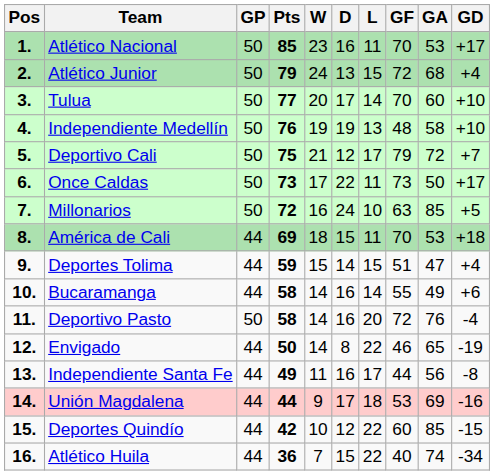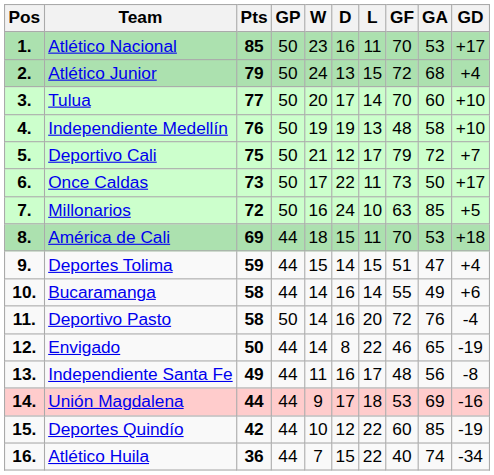 <table class="wikitable sortable" style="text-align: center;">
 <tr>
 <th align="center">Pos</th>
 <th align="center">Team</th>
+<th align="center">Pts</th>
 <th align="center">GP</th>
-<th align="center">Pts</th>
 <th align="center">W</th>
 <th align="center">D</th>
 <th align="center">L</th>
 <th align="center">GF</th>
 <th align="center">GA</th>
 <th align="center">GD</th>
 </tr>
 <tr style="background: #ACE1AF;">
 <td><strong>1.</strong></td>
 <td align="left"><a href='#'>Atlético Nacional</a></td>
+<td><strong>85</strong></td>
 <td>50</td>
-<td><strong>85</strong></td>
 <td>23</td>
 <td>16</td>
 <td>11</td>
 <td>70</td>
 <td>53</td>
 <td>+17</td>
 </tr>
 <tr style="background: #ACE1AF;">
 <td><strong>2.</strong></td>
 <td align="left"><a href='#'>Atlético Junior</a></td>
+<td><strong>79</strong></td>
 <td>50</td>
-<td><strong>79</strong></td>
 <td>24</td>
 <td>13</td>
 <td>15</td>
 <td>72</td>
 <td>68</td>
 <td>+4</td>
 </tr>
 <tr style="background: #CCFFCC;">
 <td><strong>3.</strong></td>
 <td align="left"><a href='#'>Tulua</a></td>
+<td><strong>77</strong></td>
 <td>50</td>
-<td><strong>77</strong></td>
 <td>20</td>
 <td>17</td>
 <td>14</td>
 <td>70</td>
 <td>60</td>
 <td>+10</td>
 </tr>
 <tr style="background: #CCFFCC;">
 <td><strong>4.</strong></td>
 <td align="left"><a href='#'>Independiente Medellín</a></td>
+<td><strong>76</strong></td>
 <td>50</td>
-<td><strong>76</strong></td>
 <td>19</td>
 <td>19</td>
 <td>13</td>
 <td>48</td>
 <td>58</td>
 <td>+10</td>
 </tr>
 <tr style="background: #CCFFCC;">
 <td><strong>5.</strong></td>
 <td align="left"><a href='#'>Deportivo Cali</a></td>
+<td><strong>75</strong></td>
 <td>50</td>
-<td><strong>75</strong></td>
 <td>21</td>
 <td>12</td>
 <td>17</td>
 <td>79</td>
 <td>72</td>
 <td>+7</td>
 </tr>
 <tr style="background: #CCFFCC;">
 <td><strong>6.</strong></td>
 <td align="left"><a href='#'>Once Caldas</a></td>
+<td><strong>73</strong></td>
 <td>50</td>
-<td><strong>73</strong></td>
 <td>17</td>
 <td>22</td>
 <td>11</td>
 <td>73</td>
 <td>50</td>
 <td>+17</td>
 </tr>
 <tr style="background: #CCFFCC;">
 <td><strong>7.</strong></td>
 <td align="left"><a href='#'>Millonarios</a></td>
+<td><strong>72</strong></td>
 <td>50</td>
-<td><strong>72</strong></td>
 <td>16</td>
 <td>24</td>
 <td>10</td>
 <td>63</td>
 <td>85</td>
 <td>+5</td>
 </tr>
 <tr style="background: #ACE1AF;">
 <td><strong>8.</strong></td>
 <td align="left"><a href='#'>América de Cali</a></td>
+<td><strong>69</strong></td>
 <td>44</td>
-<td><strong>69</strong></td>
 <td>18</td>
 <td>15</td>
 <td>11</td>
 <td>70</td>
 <td>53</td>
 <td>+18</td>
 </tr>
 <tr>
 <td><strong>9.</strong></td>
 <td align="left"><a href='#'>Deportes Tolima</a></td>
+<td><strong>59</strong></td>
 <td>44</td>
-<td><strong>59</strong></td>
 <td>15</td>
 <td>14</td>
 <td>15</td>
 <td>51</td>
 <td>47</td>
 <td>+4</td>
 </tr>
 <tr>
 <td><strong>10.</strong></td>
 <td align="left"><a href='#'>Bucaramanga</a></td>
+<td><strong>58</strong></td>
 <td>44</td>
-<td><strong>58</strong></td>
 <td>14</td>
 <td>16</td>
 <td>14</td>
 <td>55</td>
 <td>49</td>
 <td>+6</td>
 </tr>
 <tr>
 <td><strong>11.</strong></td>
 <td align="left"><a href='#'>Deportivo Pasto</a></td>
+<td><strong>58</strong></td>
 <td>50</td>
-<td><strong>58</strong></td>
 <td>14</td>
 <td>16</td>
 <td>20</td>
 <td>72</td>
 <td>76</td>
 <td>-4</td>
 </tr>
 <tr>
 <td><strong>12.</strong></td>
 <td align="left"><a href='#'>Envigado</a></td>
+<td><strong>50</strong></td>
 <td>44</td>
-<td><strong>50</strong></td>
 <td>14</td>
 <td>8</td>
 <td>22</td>
 <td>46</td>
 <td>65</td>
 <td>-19</td>
 </tr>
 <tr>
 <td><strong>13.</strong></td>
 <td align="left"><a href='#'>Independiente Santa Fe</a></td>
+<td><strong>49</strong></td>
 <td>44</td>
-<td><strong>49</strong></td>
 <td>11</td>
 <td>16</td>
 <td>17</td>
-<td>44</td>
+<td>48</td>
 <td>56</td>
 <td>-8</td>
 </tr>
 <tr style="background: #FFCCCC;">
 <td><strong>14.</strong></td>
 <td align="left"><a href='#'>Unión Magdalena</a></td>
+<td><strong>44</strong></td>
 <td>44</td>
-<td><strong>44</strong></td>
 <td>9</td>
 <td>17</td>
 <td>18</td>
 <td>53</td>
 <td>69</td>
 <td>-16</td>
 </tr>
 <tr>
 <td><strong>15.</strong></td>
 <td align="left"><a href='#'>Deportes Quindío</a></td>
+<td><strong>42</strong></td>
 <td>44</td>
-<td><strong>42</strong></td>
 <td>10</td>
 <td>12</td>
 <td>22</td>
 <td>60</td>
 <td>85</td>
-<td>-15</td>
+<td>-19</td>
 </tr>
 <tr>
 <td><strong>16.</strong></td>
 <td align="left"><a href='#'>Atlético Huila</a></td>
+<td><strong>36</strong></td>
 <td>44</td>
-<td><strong>36</strong></td>
 <td>7</td>
 <td>15</td>
 <td>22</td>
 <td>40</td>
 <td>74</td>
 <td>-34</td>
 </tr>
 </table>
